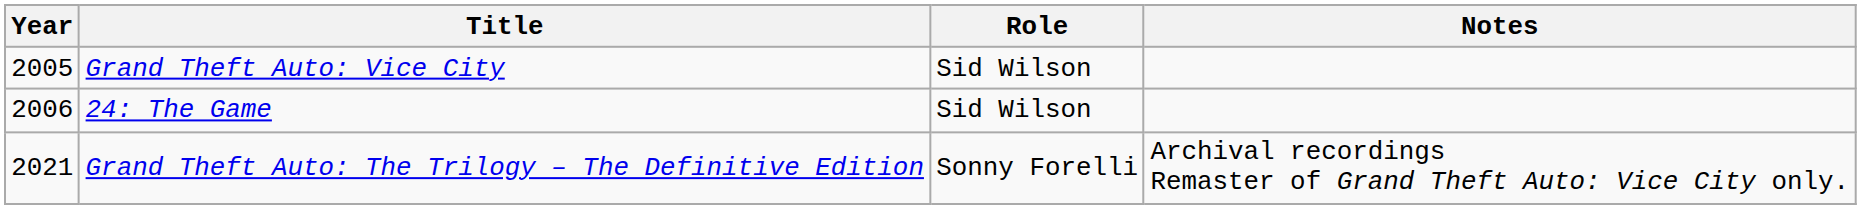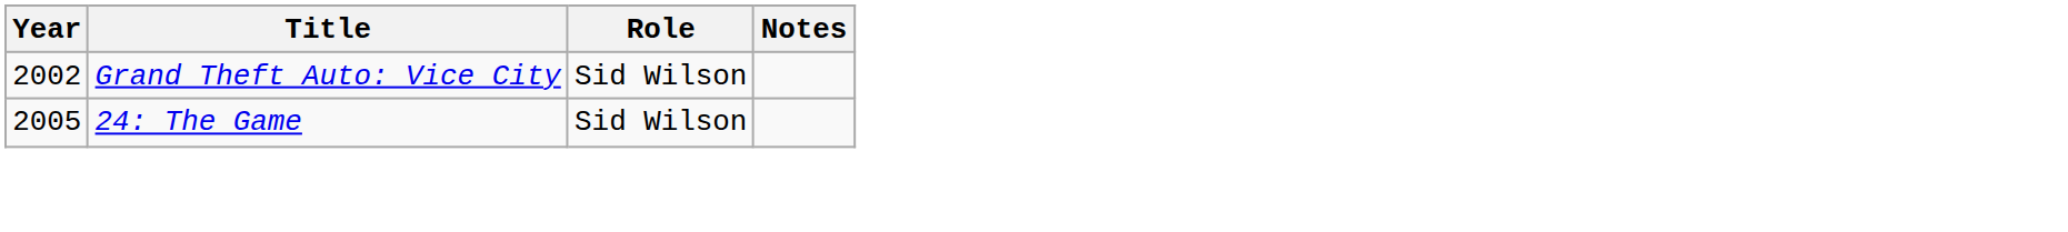 <table class="wikitable plainrowheaders sortable" style="margin-right: 0;">
 <tr>
 <th scope="col">Year</th>
 <th scope="col">Title</th>
 <th scope="col">Role</th>
 <th scope="col" class="unsortable">Notes</th>
 </tr>
 <tr>
-<td>2005</td>
+<td>2002</td>
 <td><em><a href='#'>Grand Theft Auto: Vice City</a></em></td>
 <td>Sid Wilson</td>
 <td></td>
 </tr>
 <tr>
-<td>2006</td>
+<td>2005</td>
 <td><em><a href='#'>24: The Game</a></em></td>
 <td>Sid Wilson</td>
 <td></td>
 </tr>
-<tr>
-<td>2021</td>
-<td><em><a href='#'>Grand Theft Auto: The Trilogy – The Definitive Edition</a></em></td>
-<td>Sonny Forelli</td>
-<td>Archival recordings<br>Remaster of <em>Grand Theft Auto: Vice City</em> only.</td>
-</tr>
 </table>
